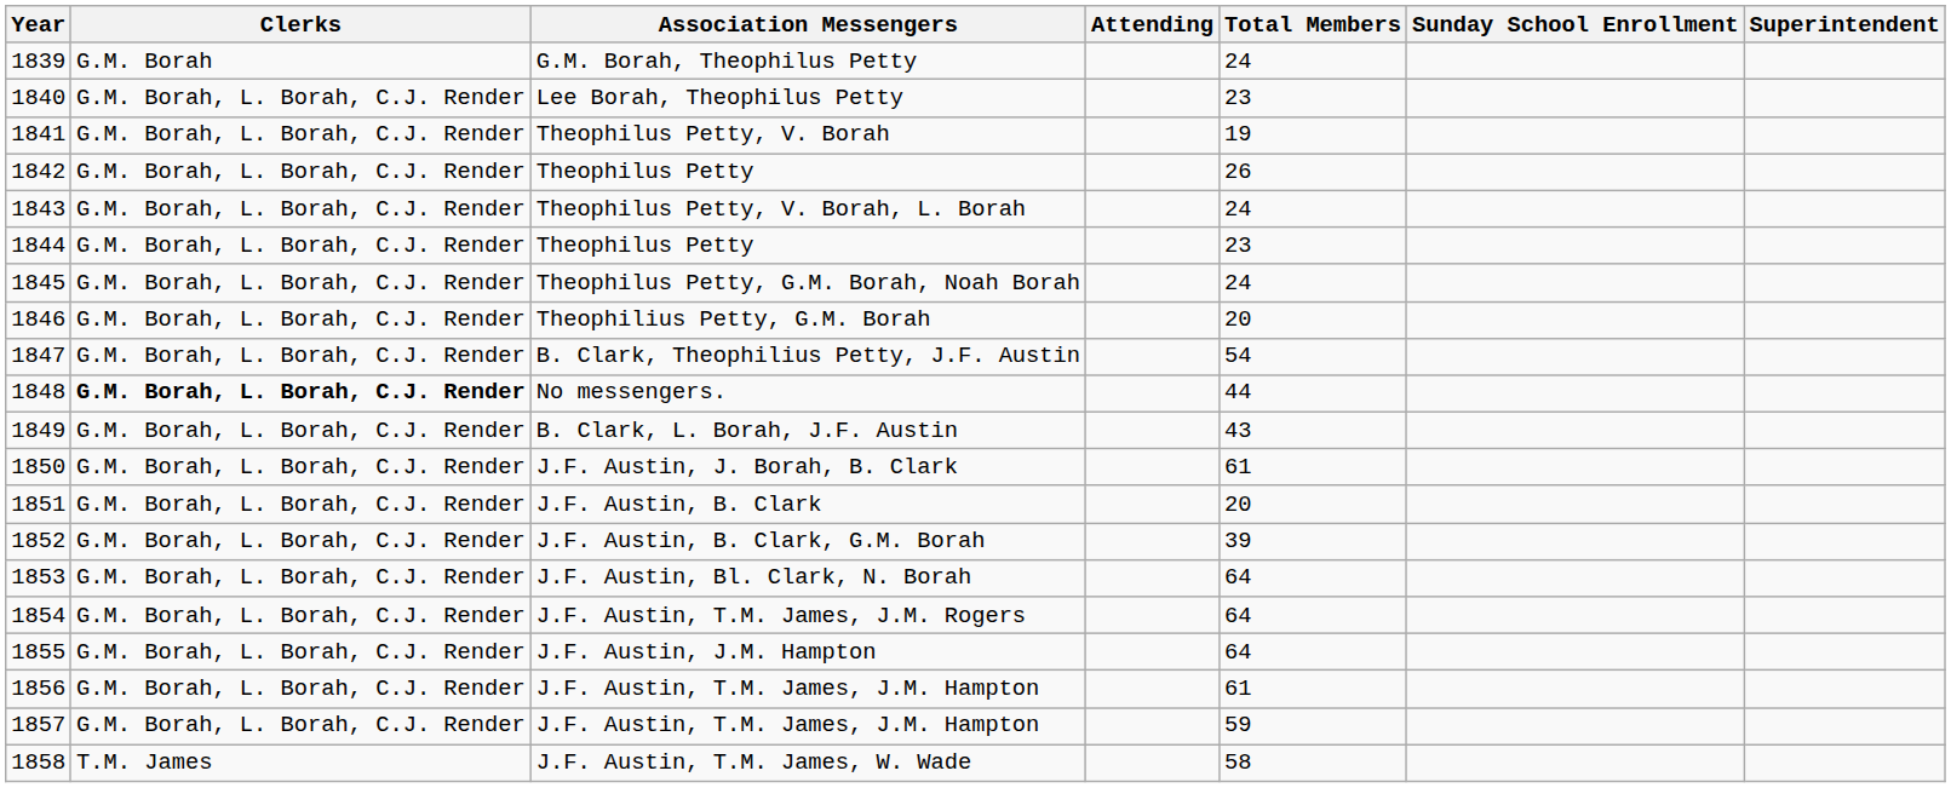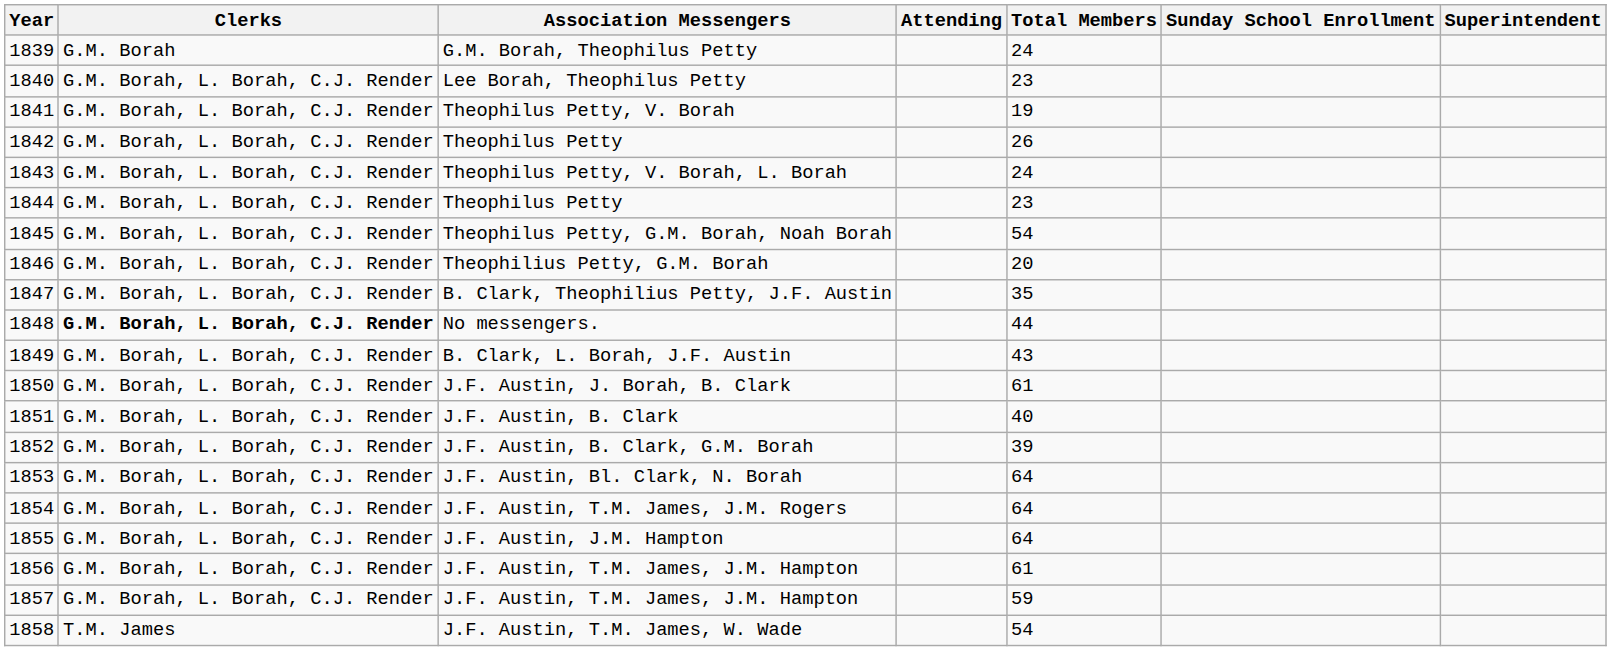 <table class="wikitable sortable">
 <tr>
 <th>Year</th>
 <th>Clerks</th>
 <th>Association Messengers</th>
 <th>Attending</th>
 <th>Total Members</th>
 <th>Sunday School Enrollment</th>
 <th>Superintendent</th>
 </tr>
 <tr>
 <td>1839</td>
 <td>G.M. Borah</td>
 <td>G.M. Borah, Theophilus Petty</td>
 <td></td>
 <td>24</td>
 <td></td>
 <td></td>
 </tr>
 <tr>
 <td>1840</td>
 <td>G.M. Borah, L. Borah, C.J. Render</td>
 <td>Lee Borah, Theophilus Petty</td>
 <td></td>
 <td>23</td>
 <td></td>
 <td></td>
 </tr>
 <tr>
 <td>1841</td>
 <td>G.M. Borah, L. Borah, C.J. Render</td>
 <td>Theophilus Petty, V. Borah</td>
 <td></td>
 <td>19</td>
 <td></td>
 <td></td>
 </tr>
 <tr>
 <td>1842</td>
 <td>G.M. Borah, L. Borah, C.J. Render</td>
 <td>Theophilus Petty</td>
 <td></td>
 <td>26</td>
 <td></td>
 <td></td>
 </tr>
 <tr>
 <td>1843</td>
 <td>G.M. Borah, L. Borah, C.J. Render</td>
 <td>Theophilus Petty, V. Borah, L. Borah</td>
 <td></td>
 <td>24</td>
 <td></td>
 <td></td>
 </tr>
 <tr>
 <td>1844</td>
 <td>G.M. Borah, L. Borah, C.J. Render</td>
 <td>Theophilus Petty</td>
 <td></td>
 <td>23</td>
 <td></td>
 <td></td>
 </tr>
 <tr>
 <td>1845</td>
 <td>G.M. Borah, L. Borah, C.J. Render</td>
 <td>Theophilus Petty, G.M. Borah, Noah Borah</td>
 <td></td>
-<td>24</td>
+<td>54</td>
 <td></td>
 <td></td>
 </tr>
 <tr>
 <td>1846</td>
 <td>G.M. Borah, L. Borah, C.J. Render</td>
 <td>Theophilius Petty, G.M. Borah</td>
 <td></td>
 <td>20</td>
 <td></td>
 <td></td>
 </tr>
 <tr>
 <td>1847</td>
 <td>G.M. Borah, L. Borah, C.J. Render</td>
 <td>B. Clark, Theophilius Petty, J.F. Austin</td>
 <td></td>
-<td>54</td>
+<td>35</td>
 <td></td>
 <td></td>
 </tr>
 <tr>
 <td>1848</td>
 <td><strong>G.M. Borah, L. Borah, C.J. Render</strong></td>
 <td>No messengers.</td>
 <td></td>
 <td>44</td>
 <td></td>
 <td></td>
 </tr>
 <tr>
 <td>1849</td>
 <td>G.M. Borah, L. Borah, C.J. Render</td>
 <td>B. Clark, L. Borah, J.F. Austin</td>
 <td></td>
 <td>43</td>
 <td></td>
 <td></td>
 </tr>
 <tr>
 <td>1850</td>
 <td>G.M. Borah, L. Borah, C.J. Render</td>
 <td>J.F. Austin, J. Borah, B. Clark</td>
 <td></td>
 <td>61</td>
 <td></td>
 <td></td>
 </tr>
 <tr>
 <td>1851</td>
 <td>G.M. Borah, L. Borah, C.J. Render</td>
 <td>J.F. Austin, B. Clark</td>
 <td></td>
-<td>20</td>
+<td>40</td>
 <td></td>
 <td></td>
 </tr>
 <tr>
 <td>1852</td>
 <td>G.M. Borah, L. Borah, C.J. Render</td>
 <td>J.F. Austin, B. Clark, G.M. Borah</td>
 <td></td>
 <td>39</td>
 <td></td>
 <td></td>
 </tr>
 <tr>
 <td>1853</td>
 <td>G.M. Borah, L. Borah, C.J. Render</td>
 <td>J.F. Austin, Bl. Clark, N. Borah</td>
 <td></td>
 <td>64</td>
 <td></td>
 <td></td>
 </tr>
 <tr>
 <td>1854</td>
 <td>G.M. Borah, L. Borah, C.J. Render</td>
 <td>J.F. Austin, T.M. James, J.M. Rogers</td>
 <td></td>
 <td>64</td>
 <td></td>
 <td></td>
 </tr>
 <tr>
 <td>1855</td>
 <td>G.M. Borah, L. Borah, C.J. Render</td>
 <td>J.F. Austin, J.M. Hampton</td>
 <td></td>
 <td>64</td>
 <td></td>
 <td></td>
 </tr>
 <tr>
 <td>1856</td>
 <td>G.M. Borah, L. Borah, C.J. Render</td>
 <td>J.F. Austin, T.M. James, J.M. Hampton</td>
 <td></td>
 <td>61</td>
 <td></td>
 <td></td>
 </tr>
 <tr>
 <td>1857</td>
 <td>G.M. Borah, L. Borah, C.J. Render</td>
 <td>J.F. Austin, T.M. James, J.M. Hampton</td>
 <td></td>
 <td>59</td>
 <td></td>
 <td></td>
 </tr>
 <tr>
 <td>1858</td>
 <td>T.M. James</td>
 <td>J.F. Austin, T.M. James, W. Wade</td>
 <td></td>
-<td>58</td>
+<td>54</td>
 <td></td>
 <td></td>
 </tr>
 </table>
